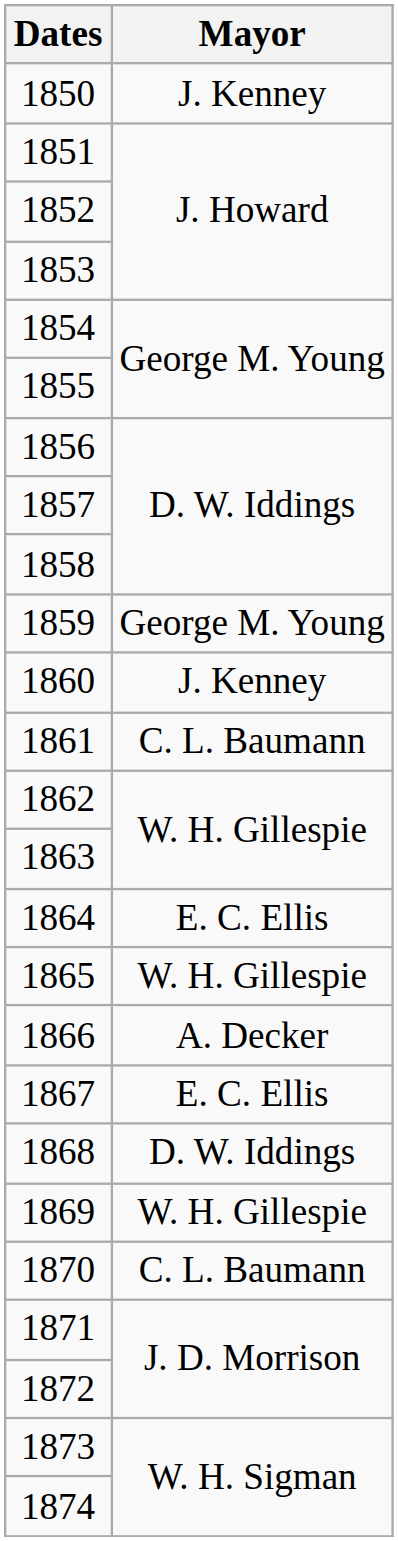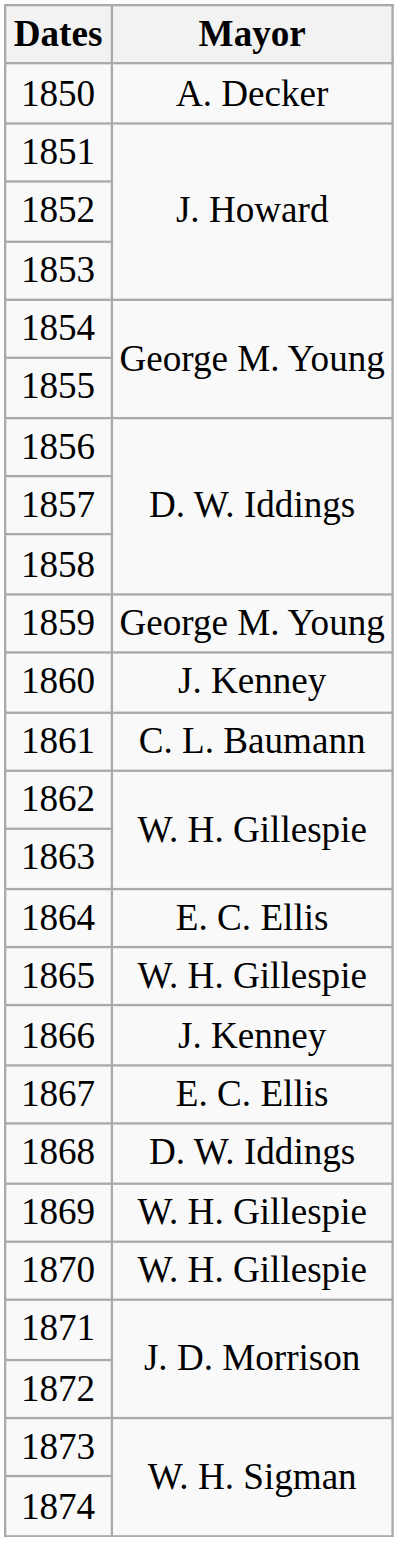 <table class="wikitable">
 <tr>
 <th>Dates</th>
 <th>Mayor</th>
 </tr>
 <tr align=center>
 <td>1850</td>
-<td>J. Kenney</td>
+<td>A. Decker</td>
 </tr>
 <tr align=center>
 <td>1851</td>
 <td rowspan=3>J. Howard</td>
 </tr>
 <tr align=center>
 <td>1852</td>
 </tr>
 <tr align=center>
 <td>1853</td>
 </tr>
 <tr align=center>
 <td>1854</td>
 <td rowspan=2>George M. Young</td>
 </tr>
 <tr align=center>
 <td>1855</td>
 </tr>
 <tr align=center>
 <td>1856</td>
 <td rowspan=3>D. W. Iddings</td>
 </tr>
 <tr align=center>
 <td>1857</td>
 </tr>
 <tr align=center>
 <td>1858</td>
 </tr>
 <tr align=center>
 <td>1859</td>
 <td>George M. Young</td>
 </tr>
 <tr align=center>
 <td>1860</td>
 <td>J. Kenney</td>
 </tr>
 <tr align=center>
 <td>1861</td>
 <td>C. L. Baumann</td>
 </tr>
 <tr align=center>
 <td>1862</td>
 <td rowspan=2>W. H. Gillespie</td>
 </tr>
 <tr align=center>
 <td>1863</td>
 </tr>
 <tr align=center>
 <td>1864</td>
 <td>E. C. Ellis</td>
 </tr>
 <tr align=center>
 <td>1865</td>
 <td>W. H. Gillespie</td>
 </tr>
 <tr align=center>
 <td>1866</td>
-<td>A. Decker</td>
+<td>J. Kenney</td>
 </tr>
 <tr align=center>
 <td>1867</td>
 <td>E. C. Ellis</td>
 </tr>
 <tr align=center>
 <td>1868</td>
 <td>D. W. Iddings</td>
 </tr>
 <tr align=center>
 <td>1869</td>
 <td>W. H. Gillespie</td>
 </tr>
 <tr align=center>
 <td>1870</td>
-<td>C. L. Baumann</td>
+<td>W. H. Gillespie</td>
 </tr>
 <tr align=center>
 <td>1871</td>
 <td rowspan=2>J. D. Morrison</td>
 </tr>
 <tr align=center>
 <td>1872</td>
 </tr>
 <tr align=center>
 <td>1873</td>
 <td rowspan=2>W. H. Sigman</td>
 </tr>
 <tr align=center>
 <td>1874</td>
 </tr>
 </table>
